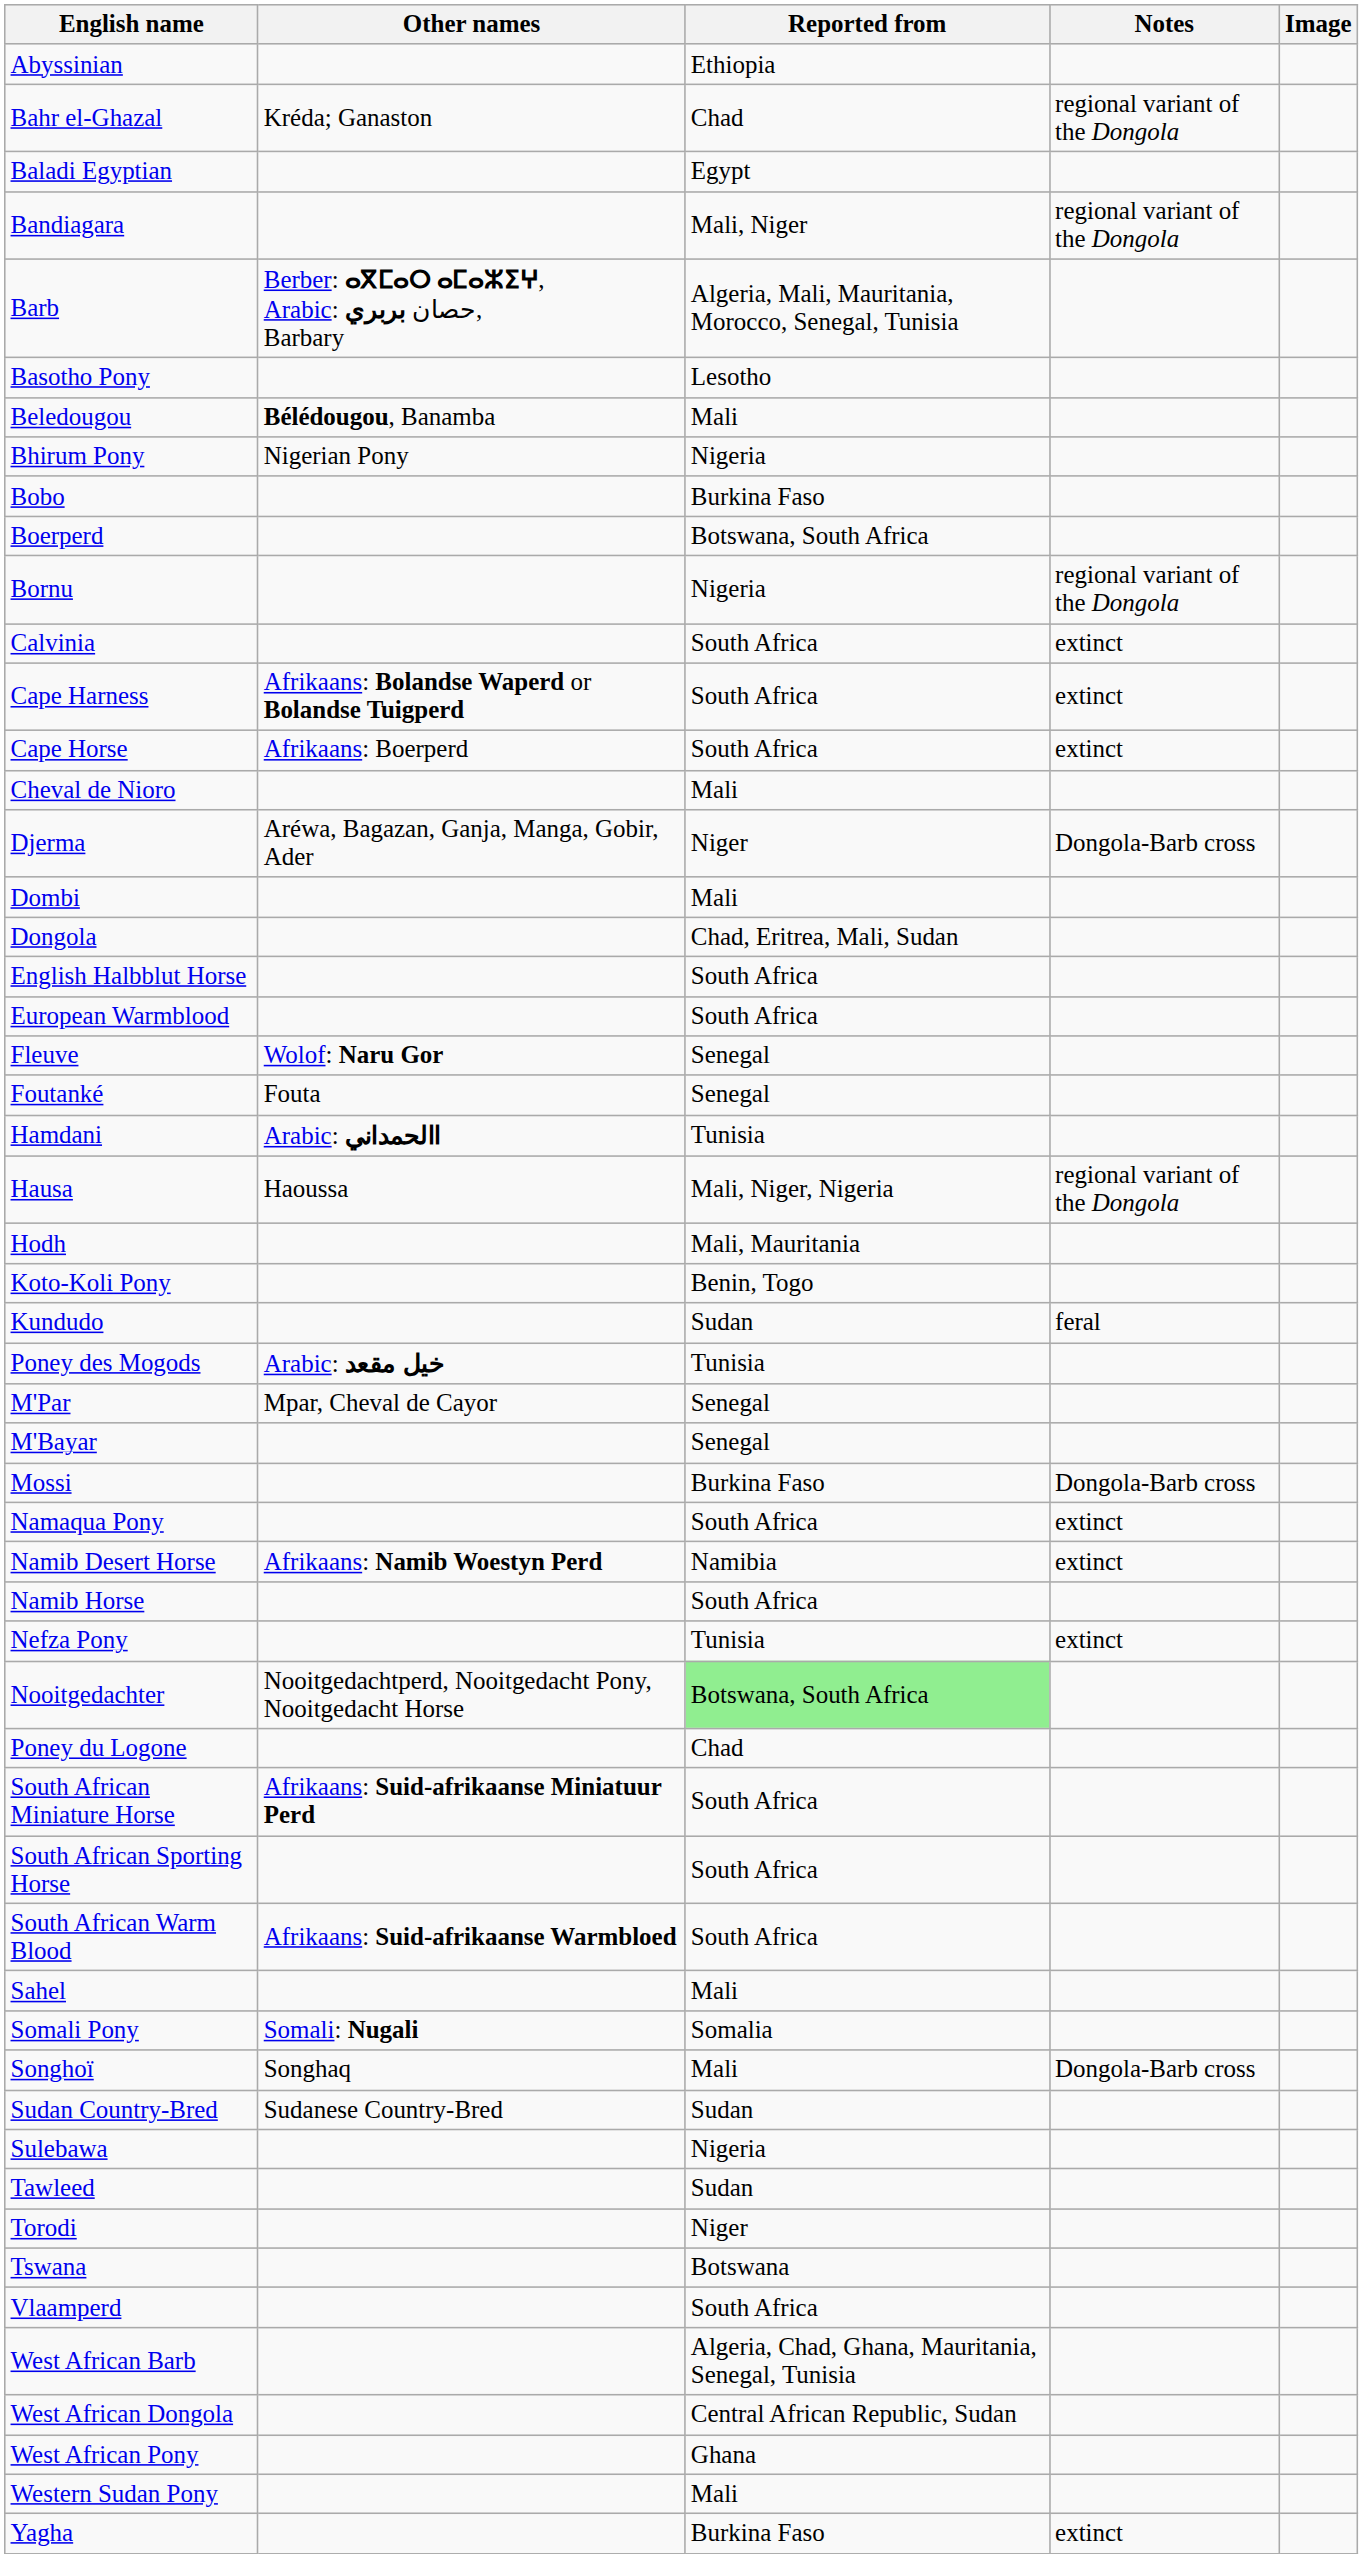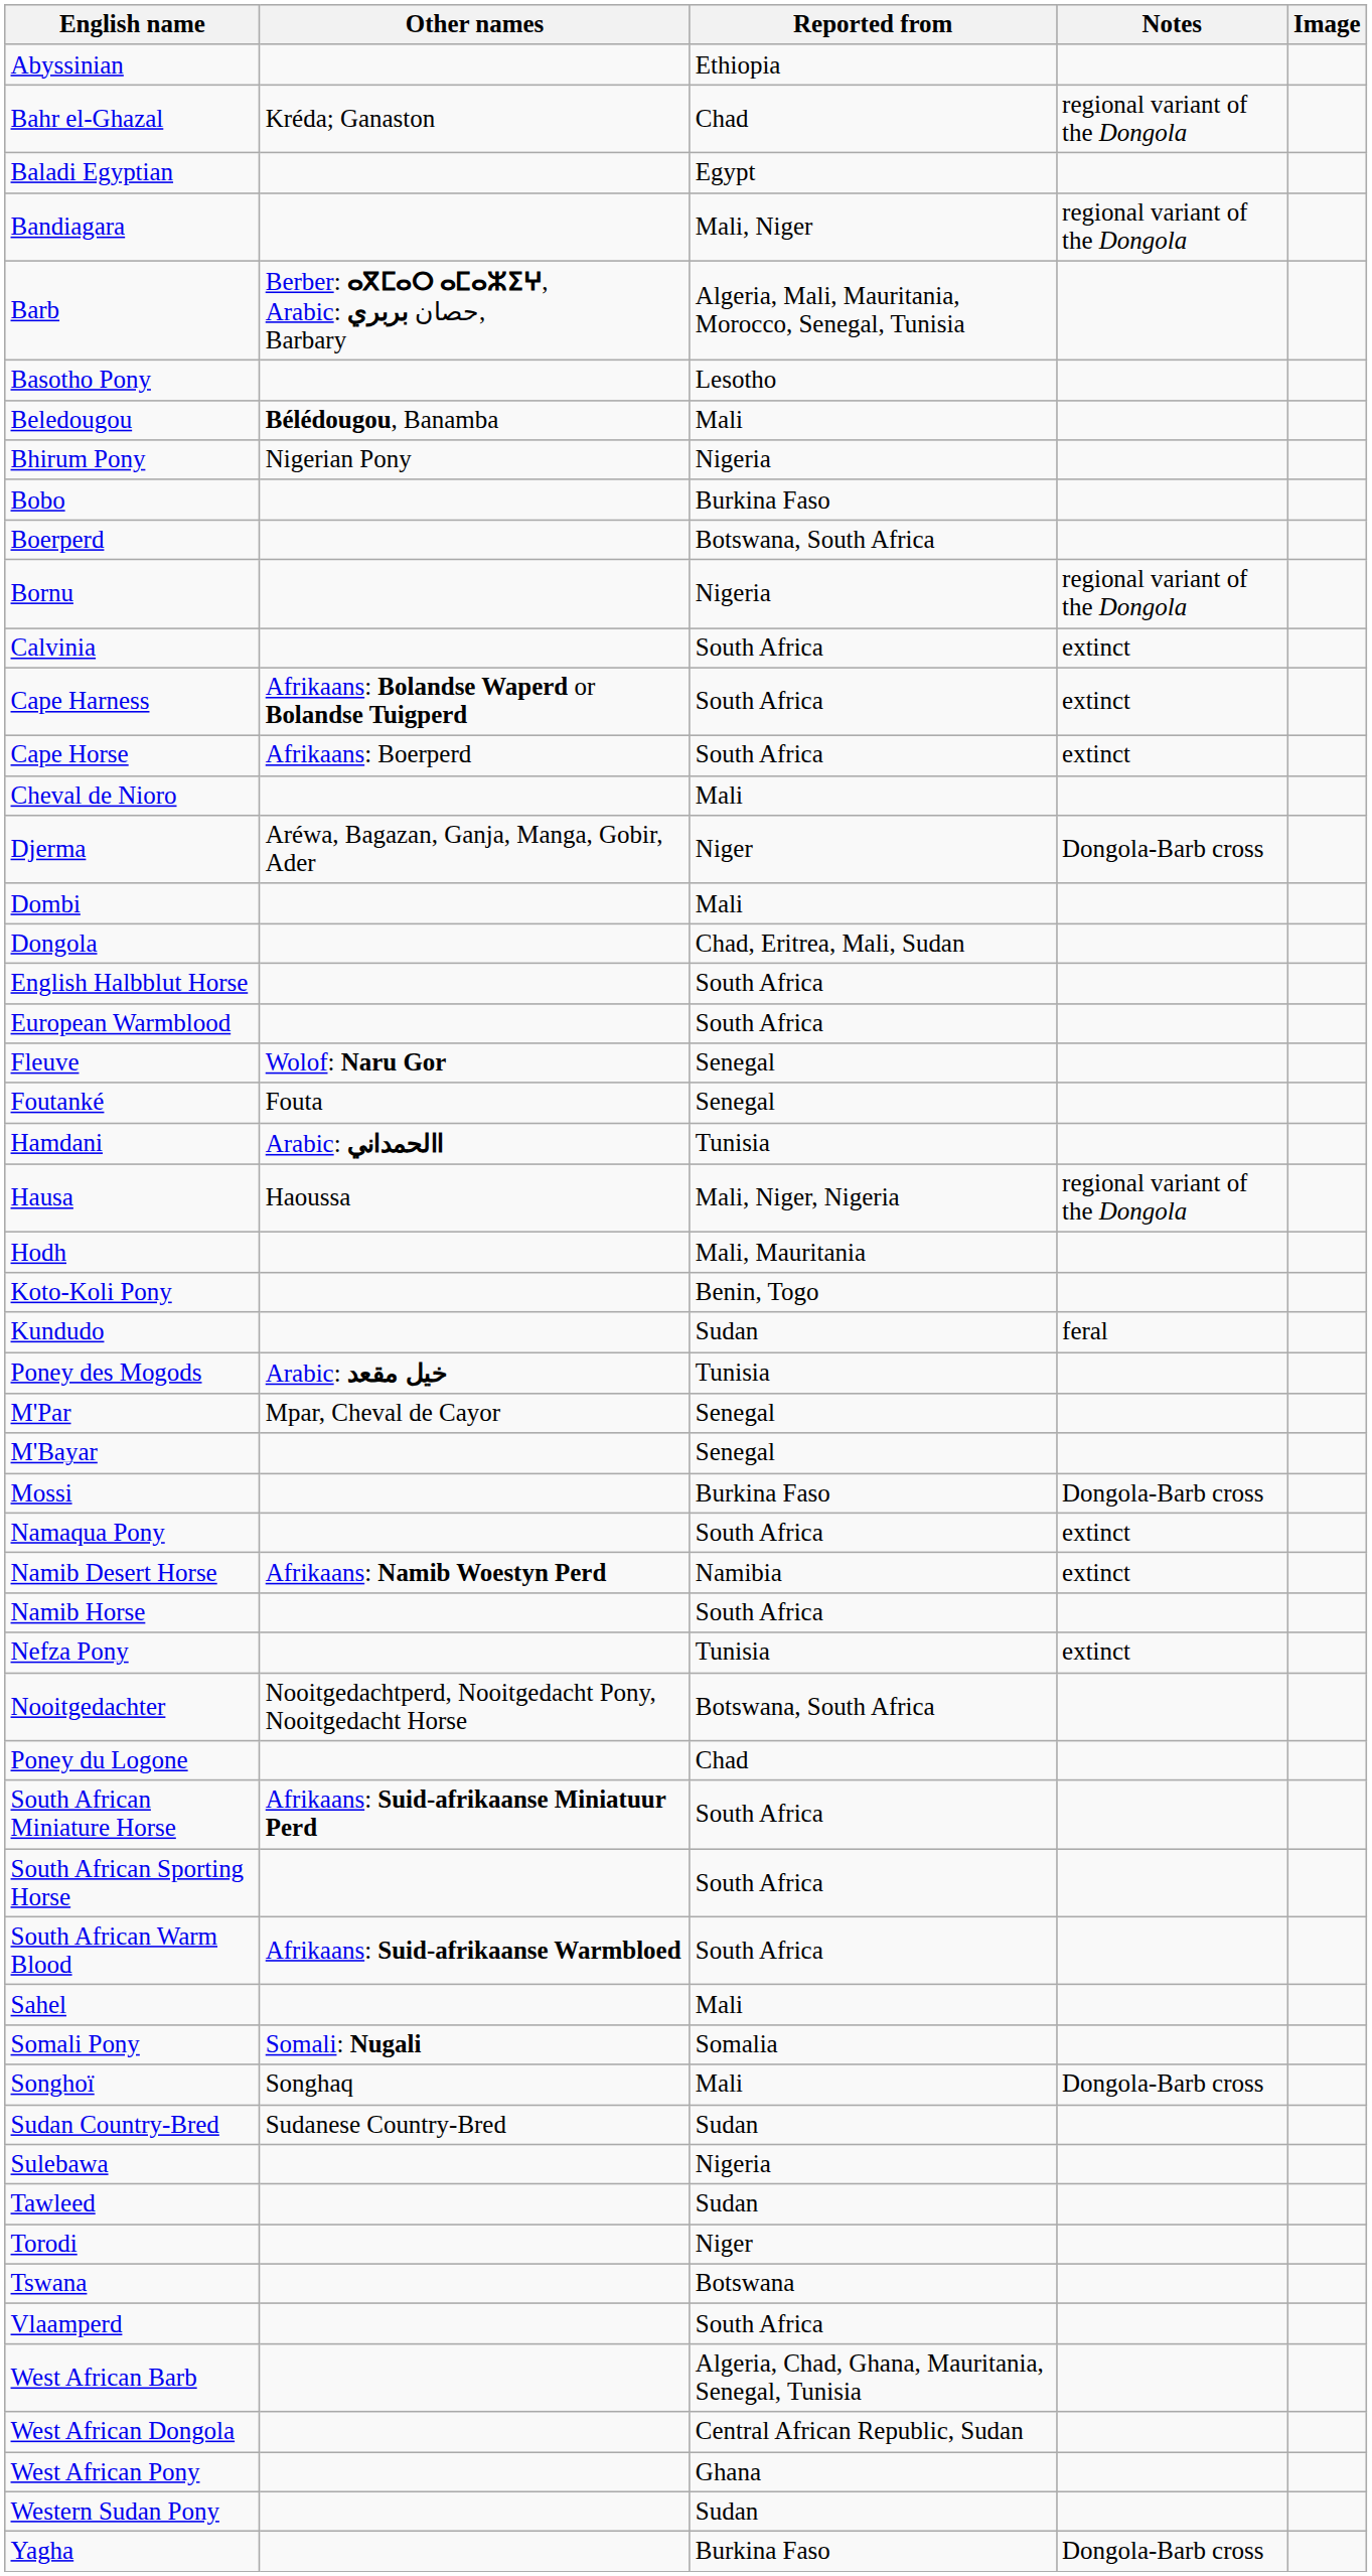 <table class="wikitable">
 <tr>
 <th>English name</th>
 <th>Other names</th>
 <th>Reported from</th>
 <th>Notes</th>
 <th>Image</th>
 </tr>
 <tr>
 <td><a href='#'>Abyssinian</a></td>
 <td></td>
 <td>Ethiopia</td>
 <td></td>
 <td></td>
 </tr>
 <tr>
 <td><a href='#'>Bahr el-Ghazal</a></td>
 <td>Kréda; Ganaston</td>
 <td>Chad</td>
 <td>regional variant of the <em>Dongola</em></td>
 <td></td>
 </tr>
 <tr>
 <td><a href='#'>Baladi Egyptian</a></td>
 <td></td>
 <td>Egypt</td>
 <td></td>
 <td></td>
 </tr>
 <tr>
 <td><a href='#'>Bandiagara</a></td>
 <td></td>
 <td>Mali, Niger</td>
 <td>regional variant of the <em>Dongola</em></td>
 <td></td>
 </tr>
 <tr>
 <td><a href='#'>Barb</a></td>
 <td><a href='#'>Berber</a>: <strong>ⴰⴳⵎⴰⵔ ⴰⵎⴰⵣⵉⵖ</strong>,<br> <a href='#'>Arabic</a>: حصان <strong>بربري</strong>,<br> Barbary</td>
 <td>Algeria, Mali, Mauritania, Morocco, Senegal, Tunisia</td>
 <td></td>
 <td></td>
 </tr>
 <tr>
 <td><a href='#'>Basotho Pony</a></td>
 <td></td>
 <td>Lesotho</td>
 <td></td>
 <td></td>
 </tr>
 <tr>
 <td><a href='#'>Beledougou</a></td>
 <td><strong>Bélédougou</strong>, Banamba</td>
 <td>Mali</td>
 <td></td>
 <td></td>
 </tr>
 <tr>
 <td><a href='#'>Bhirum Pony</a></td>
 <td>Nigerian Pony</td>
 <td>Nigeria</td>
 <td></td>
 <td></td>
 </tr>
 <tr>
 <td><a href='#'>Bobo</a></td>
 <td></td>
 <td>Burkina Faso</td>
 <td></td>
 <td></td>
 </tr>
 <tr>
 <td><a href='#'>Boerperd</a></td>
 <td></td>
 <td>Botswana, South Africa</td>
 <td></td>
 <td></td>
 </tr>
 <tr>
 <td><a href='#'>Bornu</a></td>
 <td></td>
 <td>Nigeria</td>
 <td>regional variant of the <em>Dongola</em></td>
 <td></td>
 </tr>
 <tr>
 <td><a href='#'>Calvinia</a></td>
 <td></td>
 <td>South Africa</td>
 <td>extinct</td>
 <td></td>
 </tr>
 <tr>
 <td><a href='#'>Cape Harness</a></td>
 <td><a href='#'>Afrikaans</a>: <strong>Bolandse Waperd</strong> or <strong>Bolandse Tuigperd</strong></td>
 <td>South Africa</td>
 <td>extinct</td>
 <td></td>
 </tr>
 <tr>
 <td><a href='#'>Cape Horse</a></td>
 <td><a href='#'>Afrikaans</a>: Boerperd</td>
 <td>South Africa</td>
 <td>extinct</td>
 <td></td>
 </tr>
 <tr>
 <td><a href='#'>Cheval de Nioro</a></td>
 <td></td>
 <td>Mali</td>
 <td></td>
 <td></td>
 </tr>
 <tr>
 <td><a href='#'>Djerma</a></td>
 <td>Aréwa, Bagazan, Ganja, Manga, Gobir, Ader</td>
 <td>Niger</td>
 <td>Dongola-Barb cross</td>
 <td></td>
 </tr>
 <tr>
 <td><a href='#'>Dombi</a></td>
 <td></td>
 <td>Mali</td>
 <td></td>
 <td></td>
 </tr>
 <tr>
 <td><a href='#'>Dongola</a></td>
 <td></td>
 <td>Chad, Eritrea, Mali, Sudan</td>
 <td></td>
 <td></td>
 </tr>
 <tr>
 <td><a href='#'>English Halbblut Horse</a></td>
 <td></td>
 <td>South Africa</td>
 <td></td>
 <td></td>
 </tr>
 <tr>
 <td><a href='#'>European Warmblood</a></td>
 <td></td>
 <td>South Africa</td>
 <td></td>
 <td></td>
 </tr>
 <tr>
 <td><a href='#'>Fleuve</a></td>
 <td><a href='#'>Wolof</a>: <strong>Naru Gor</strong></td>
 <td>Senegal</td>
 <td></td>
 <td></td>
 </tr>
 <tr>
 <td><a href='#'>Foutanké</a></td>
 <td>Fouta</td>
 <td>Senegal</td>
 <td></td>
 <td></td>
 </tr>
 <tr>
 <td><a href='#'>Hamdani</a></td>
 <td><a href='#'>Arabic</a>: <strong>االحمداني</strong></td>
 <td>Tunisia</td>
 <td></td>
 <td></td>
 </tr>
 <tr>
 <td><a href='#'>Hausa</a></td>
 <td>Haoussa</td>
 <td>Mali, Niger, Nigeria</td>
 <td>regional variant of the <em>Dongola</em></td>
 <td></td>
 </tr>
 <tr>
 <td><a href='#'>Hodh</a></td>
 <td></td>
 <td>Mali, Mauritania</td>
 <td></td>
 <td></td>
 </tr>
 <tr>
 <td><a href='#'>Koto-Koli Pony</a></td>
 <td></td>
 <td>Benin, Togo</td>
 <td></td>
 <td></td>
 </tr>
 <tr>
 <td><a href='#'>Kundudo</a></td>
 <td></td>
 <td>Sudan</td>
 <td>feral</td>
 <td></td>
 </tr>
 <tr>
 <td><a href='#'>Poney des Mogods</a></td>
 <td><a href='#'>Arabic</a>: <strong>خيل مقعد</strong></td>
 <td>Tunisia</td>
 <td></td>
 <td></td>
 </tr>
 <tr>
 <td><a href='#'>M'Par</a></td>
 <td>Mpar, Cheval de Cayor</td>
 <td>Senegal</td>
 <td></td>
 <td></td>
 </tr>
 <tr>
 <td><a href='#'>M'Bayar</a></td>
 <td></td>
 <td>Senegal</td>
 <td></td>
 <td></td>
 </tr>
 <tr>
 <td><a href='#'>Mossi</a></td>
 <td></td>
 <td>Burkina Faso</td>
 <td>Dongola-Barb cross</td>
 <td></td>
 </tr>
 <tr>
 <td><a href='#'>Namaqua Pony</a></td>
 <td></td>
 <td>South Africa</td>
 <td>extinct</td>
 <td></td>
 </tr>
 <tr>
 <td><a href='#'>Namib Desert Horse</a></td>
 <td><a href='#'>Afrikaans</a>: <strong>Namib Woestyn Perd</strong></td>
 <td>Namibia</td>
 <td>extinct</td>
 <td></td>
 </tr>
 <tr>
 <td><a href='#'>Namib Horse</a></td>
 <td></td>
 <td>South Africa</td>
 <td></td>
 <td></td>
 </tr>
 <tr>
 <td><a href='#'>Nefza Pony</a></td>
 <td></td>
 <td>Tunisia</td>
 <td>extinct</td>
 <td></td>
 </tr>
 <tr>
 <td><a href='#'>Nooitgedachter</a></td>
 <td>Nooitgedachtperd, Nooitgedacht Pony, Nooitgedacht Horse</td>
-<td style="background: lightgreen;">Botswana, South Africa</td>
+<td>Botswana, South Africa</td>
 <td></td>
 <td></td>
 </tr>
 <tr>
 <td><a href='#'>Poney du Logone</a></td>
 <td></td>
 <td>Chad</td>
 <td></td>
 <td></td>
 </tr>
 <tr>
 <td><a href='#'>South African Miniature Horse</a></td>
 <td><a href='#'>Afrikaans</a>: <strong>Suid-afrikaanse Miniatuur Perd</strong></td>
 <td>South Africa</td>
 <td></td>
 <td></td>
 </tr>
 <tr>
 <td><a href='#'>South African Sporting Horse</a></td>
 <td></td>
 <td>South Africa</td>
 <td></td>
 <td></td>
 </tr>
 <tr>
 <td><a href='#'>South African Warm Blood</a></td>
 <td><a href='#'>Afrikaans</a>: <strong>Suid-afrikaanse Warmbloed</strong></td>
 <td>South Africa</td>
 <td></td>
 <td></td>
 </tr>
 <tr>
 <td><a href='#'>Sahel</a></td>
 <td></td>
 <td>Mali</td>
 <td></td>
 <td></td>
 </tr>
 <tr>
 <td><a href='#'>Somali Pony</a></td>
 <td><a href='#'>Somali</a>: <strong>Nugali</strong></td>
 <td>Somalia</td>
 <td></td>
 <td></td>
 </tr>
 <tr>
 <td><a href='#'>Songhoï</a></td>
 <td>Songhaq</td>
 <td>Mali</td>
 <td>Dongola-Barb cross</td>
 <td></td>
 </tr>
 <tr>
 <td><a href='#'>Sudan Country-Bred</a></td>
 <td>Sudanese Country-Bred</td>
 <td>Sudan</td>
 <td></td>
 <td></td>
 </tr>
 <tr>
 <td><a href='#'>Sulebawa</a></td>
 <td></td>
 <td>Nigeria</td>
 <td></td>
 <td></td>
 </tr>
 <tr>
 <td><a href='#'>Tawleed</a></td>
 <td></td>
 <td>Sudan</td>
 <td></td>
 <td></td>
 </tr>
 <tr>
 <td><a href='#'>Torodi</a></td>
 <td></td>
 <td>Niger</td>
 <td></td>
 <td></td>
 </tr>
 <tr>
 <td><a href='#'>Tswana</a></td>
 <td></td>
 <td>Botswana</td>
 <td></td>
 <td></td>
 </tr>
 <tr>
 <td><a href='#'>Vlaamperd</a></td>
 <td></td>
 <td>South Africa</td>
 <td></td>
 <td></td>
 </tr>
 <tr>
 <td><a href='#'>West African Barb</a></td>
 <td></td>
 <td>Algeria, Chad, Ghana, Mauritania, Senegal, Tunisia</td>
 <td></td>
 <td></td>
 </tr>
 <tr>
 <td><a href='#'>West African Dongola</a></td>
 <td></td>
 <td>Central African Republic, Sudan</td>
 <td></td>
 <td></td>
 </tr>
 <tr>
 <td><a href='#'>West African Pony</a></td>
 <td></td>
 <td>Ghana</td>
 <td></td>
 <td></td>
 </tr>
 <tr>
 <td><a href='#'>Western Sudan Pony</a></td>
 <td></td>
-<td>Mali</td>
+<td>Sudan</td>
 <td></td>
 <td></td>
 </tr>
 <tr>
 <td><a href='#'>Yagha</a></td>
 <td></td>
 <td>Burkina Faso</td>
-<td>extinct</td>
+<td>Dongola-Barb cross</td>
 <td></td>
 </tr>
 </table>
